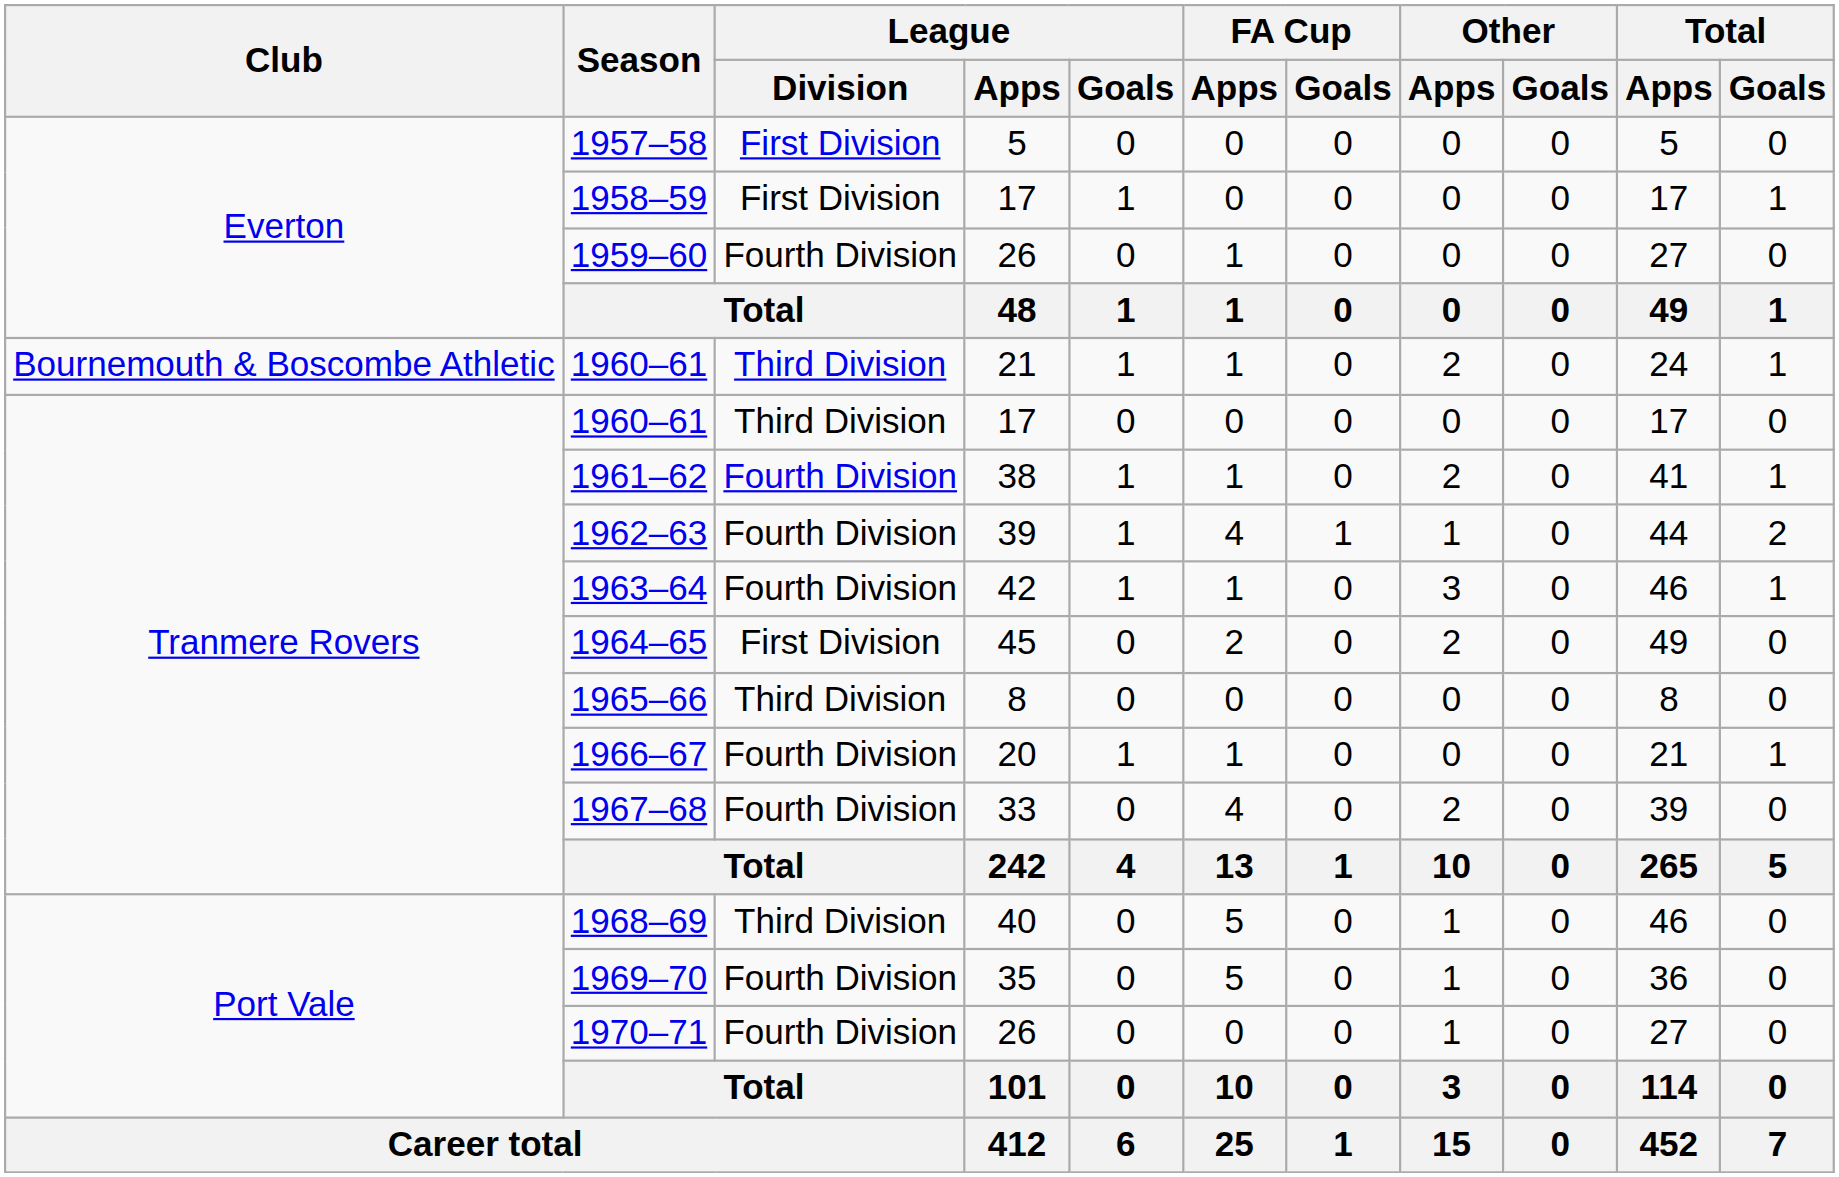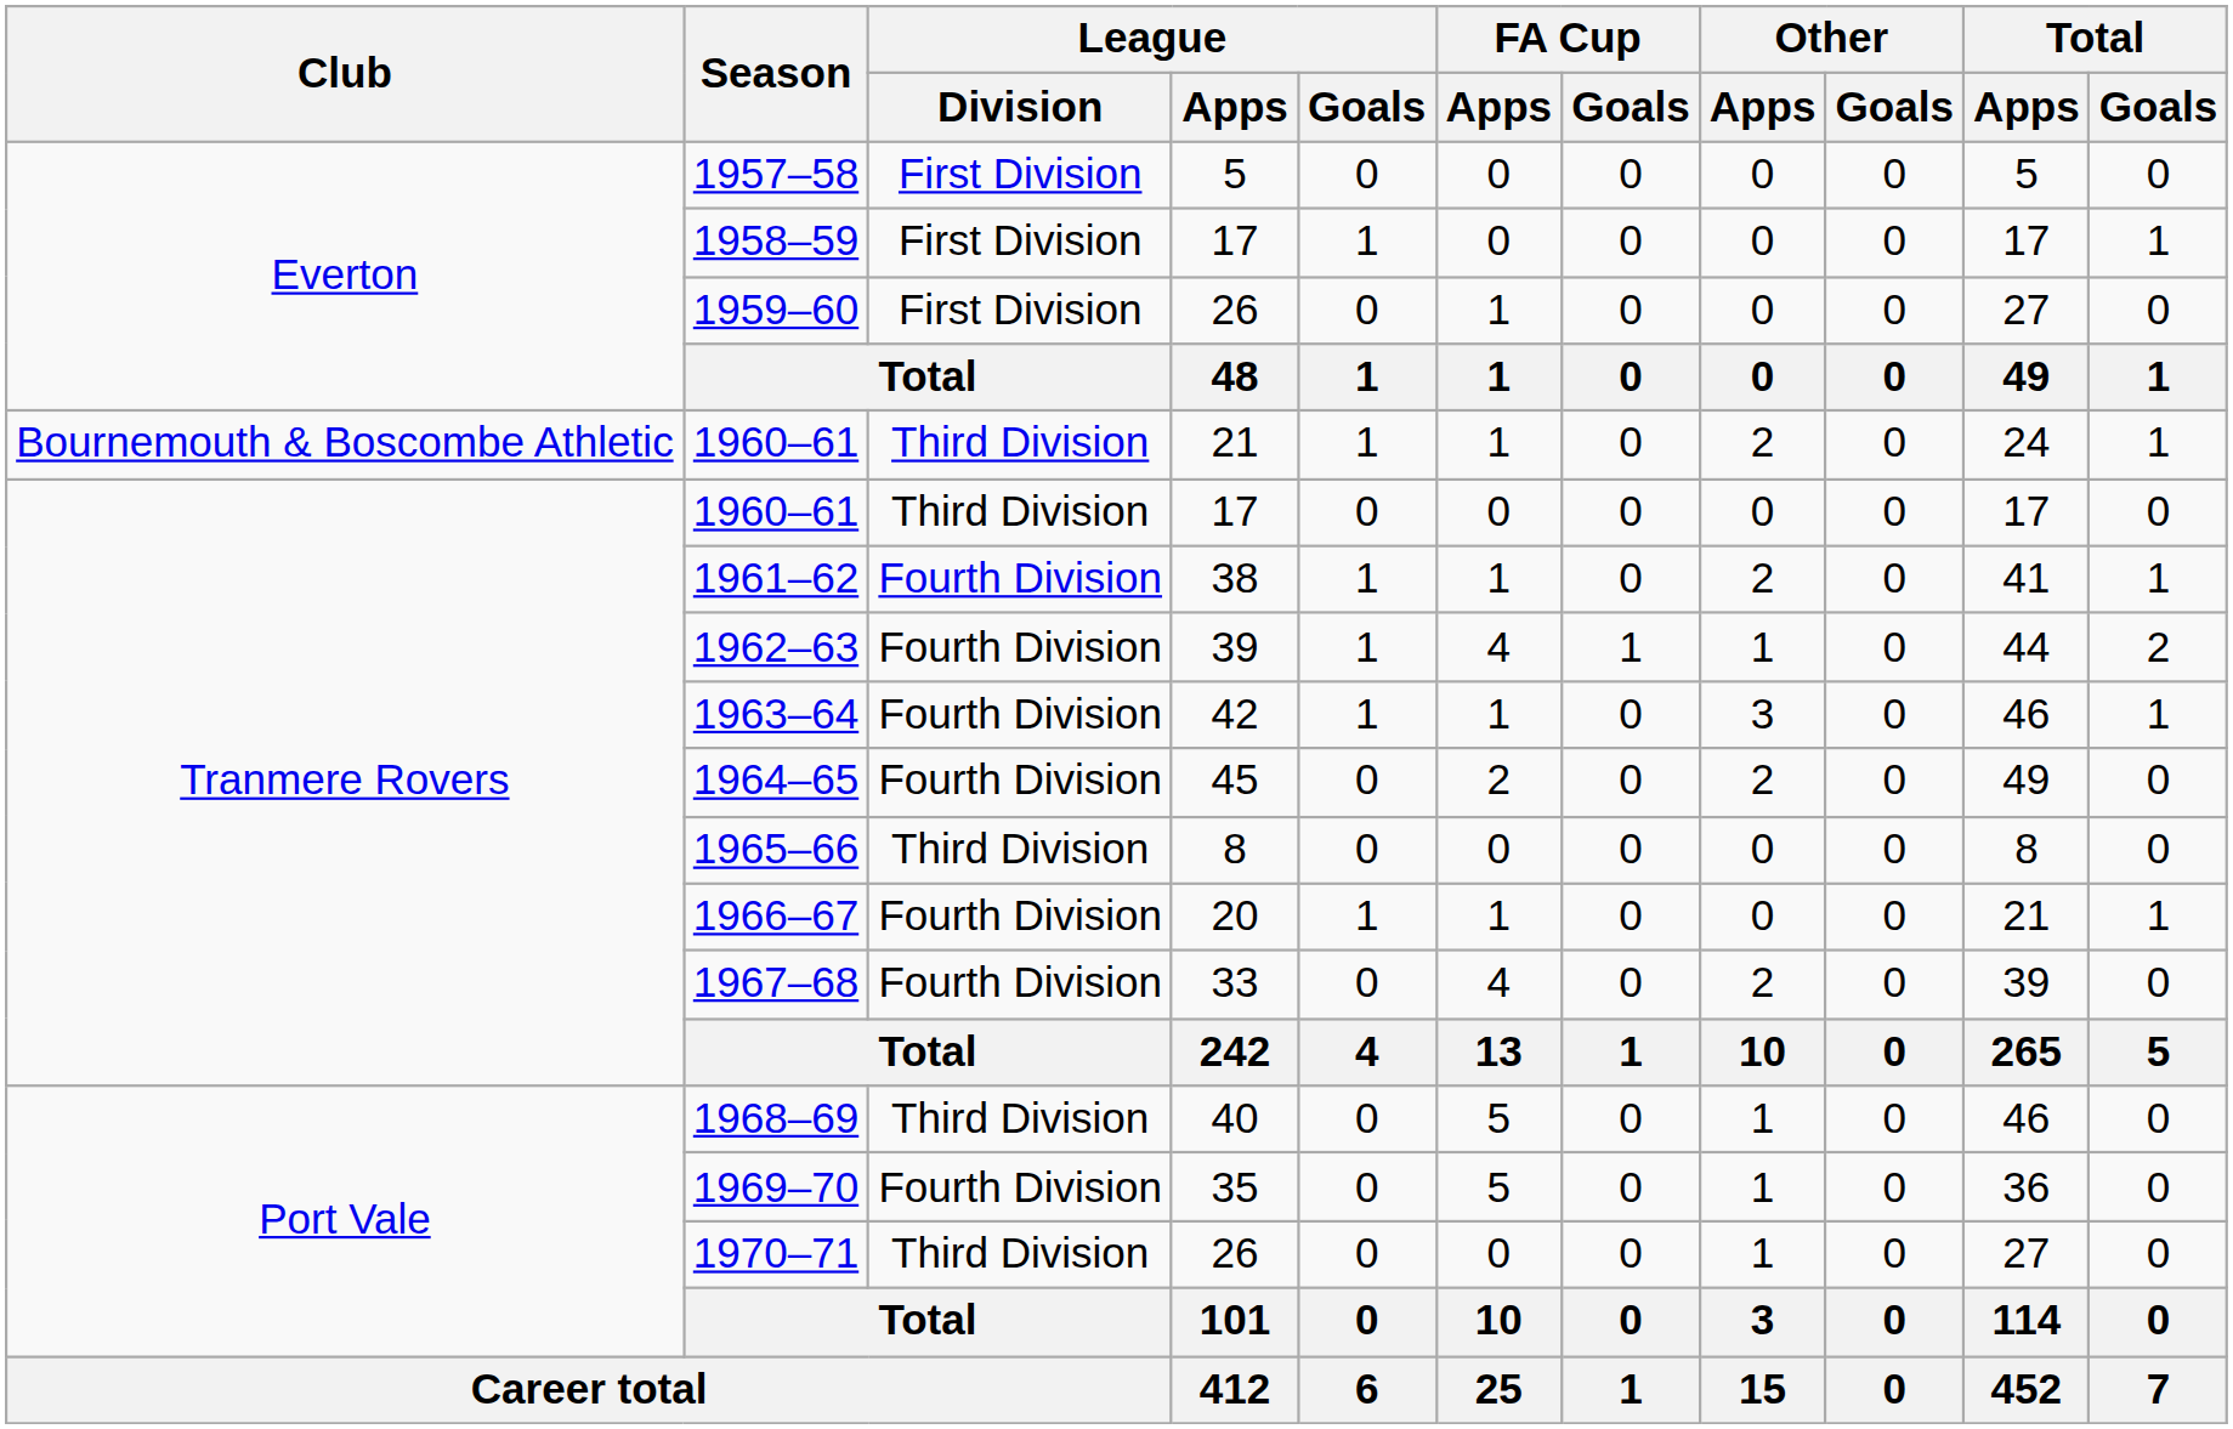 <table class="wikitable" style="text-align:center">
 <tr>
 <th rowspan="2">Club</th>
 <th rowspan="2">Season</th>
 <th colspan="3">League</th>
 <th colspan="2">FA Cup</th>
 <th colspan="2">Other</th>
 <th colspan="2">Total</th>
 </tr>
 <tr>
 <th>Division</th>
 <th>Apps</th>
 <th>Goals</th>
 <th>Apps</th>
 <th>Goals</th>
 <th>Apps</th>
 <th>Goals</th>
 <th>Apps</th>
 <th>Goals</th>
 </tr>
 <tr>
 <td rowspan="4"><a href='#'>Everton</a></td>
 <td><a href='#'>1957–58</a></td>
 <td><a href='#'>First Division</a></td>
 <td>5</td>
 <td>0</td>
 <td>0</td>
 <td>0</td>
 <td>0</td>
 <td>0</td>
 <td>5</td>
 <td>0</td>
 </tr>
 <tr>
 <td><a href='#'>1958–59</a></td>
 <td>First Division</td>
 <td>17</td>
 <td>1</td>
 <td>0</td>
 <td>0</td>
 <td>0</td>
 <td>0</td>
 <td>17</td>
 <td>1</td>
 </tr>
 <tr>
 <td><a href='#'>1959–60</a></td>
-<td>Fourth Division</td>
+<td>First Division</td>
 <td>26</td>
 <td>0</td>
 <td>1</td>
 <td>0</td>
 <td>0</td>
 <td>0</td>
 <td>27</td>
 <td>0</td>
 </tr>
 <tr>
 <th colspan="2">Total</th>
 <th>48</th>
 <th>1</th>
 <th>1</th>
 <th>0</th>
 <th>0</th>
 <th>0</th>
 <th>49</th>
 <th>1</th>
 </tr>
 <tr>
 <td><a href='#'>Bournemouth & Boscombe Athletic</a></td>
 <td><a href='#'>1960–61</a></td>
 <td><a href='#'>Third Division</a></td>
 <td>21</td>
 <td>1</td>
 <td>1</td>
 <td>0</td>
 <td>2</td>
 <td>0</td>
 <td>24</td>
 <td>1</td>
 </tr>
 <tr>
 <td rowspan="9"><a href='#'>Tranmere Rovers</a></td>
 <td><a href='#'>1960–61</a></td>
 <td>Third Division</td>
 <td>17</td>
 <td>0</td>
 <td>0</td>
 <td>0</td>
 <td>0</td>
 <td>0</td>
 <td>17</td>
 <td>0</td>
 </tr>
 <tr>
 <td><a href='#'>1961–62</a></td>
 <td><a href='#'>Fourth Division</a></td>
 <td>38</td>
 <td>1</td>
 <td>1</td>
 <td>0</td>
 <td>2</td>
 <td>0</td>
 <td>41</td>
 <td>1</td>
 </tr>
 <tr>
 <td><a href='#'>1962–63</a></td>
 <td>Fourth Division</td>
 <td>39</td>
 <td>1</td>
 <td>4</td>
 <td>1</td>
 <td>1</td>
 <td>0</td>
 <td>44</td>
 <td>2</td>
 </tr>
 <tr>
 <td><a href='#'>1963–64</a></td>
 <td>Fourth Division</td>
 <td>42</td>
 <td>1</td>
 <td>1</td>
 <td>0</td>
 <td>3</td>
 <td>0</td>
 <td>46</td>
 <td>1</td>
 </tr>
 <tr>
 <td><a href='#'>1964–65</a></td>
-<td>First Division</td>
+<td>Fourth Division</td>
 <td>45</td>
 <td>0</td>
 <td>2</td>
 <td>0</td>
 <td>2</td>
 <td>0</td>
 <td>49</td>
 <td>0</td>
 </tr>
 <tr>
 <td><a href='#'>1965–66</a></td>
 <td>Third Division</td>
 <td>8</td>
 <td>0</td>
 <td>0</td>
 <td>0</td>
 <td>0</td>
 <td>0</td>
 <td>8</td>
 <td>0</td>
 </tr>
 <tr>
 <td><a href='#'>1966–67</a></td>
 <td>Fourth Division</td>
 <td>20</td>
 <td>1</td>
 <td>1</td>
 <td>0</td>
 <td>0</td>
 <td>0</td>
 <td>21</td>
 <td>1</td>
 </tr>
 <tr>
 <td><a href='#'>1967–68</a></td>
 <td>Fourth Division</td>
 <td>33</td>
 <td>0</td>
 <td>4</td>
 <td>0</td>
 <td>2</td>
 <td>0</td>
 <td>39</td>
 <td>0</td>
 </tr>
 <tr>
 <th colspan="2">Total</th>
 <th>242</th>
 <th>4</th>
 <th>13</th>
 <th>1</th>
 <th>10</th>
 <th>0</th>
 <th>265</th>
 <th>5</th>
 </tr>
 <tr>
 <td rowspan="4"><a href='#'>Port Vale</a></td>
 <td><a href='#'>1968–69</a></td>
 <td>Third Division</td>
 <td>40</td>
 <td>0</td>
 <td>5</td>
 <td>0</td>
 <td>1</td>
 <td>0</td>
 <td>46</td>
 <td>0</td>
 </tr>
 <tr>
 <td><a href='#'>1969–70</a></td>
 <td>Fourth Division</td>
 <td>35</td>
 <td>0</td>
 <td>5</td>
 <td>0</td>
 <td>1</td>
 <td>0</td>
 <td>36</td>
 <td>0</td>
 </tr>
 <tr>
 <td><a href='#'>1970–71</a></td>
-<td>Fourth Division</td>
+<td>Third Division</td>
 <td>26</td>
 <td>0</td>
 <td>0</td>
 <td>0</td>
 <td>1</td>
 <td>0</td>
 <td>27</td>
 <td>0</td>
 </tr>
 <tr>
 <th colspan="2">Total</th>
 <th>101</th>
 <th>0</th>
 <th>10</th>
 <th>0</th>
 <th>3</th>
 <th>0</th>
 <th>114</th>
 <th>0</th>
 </tr>
 <tr>
 <th colspan="3">Career total</th>
 <th>412</th>
 <th>6</th>
 <th>25</th>
 <th>1</th>
 <th>15</th>
 <th>0</th>
 <th>452</th>
 <th>7</th>
 </tr>
 </table>
